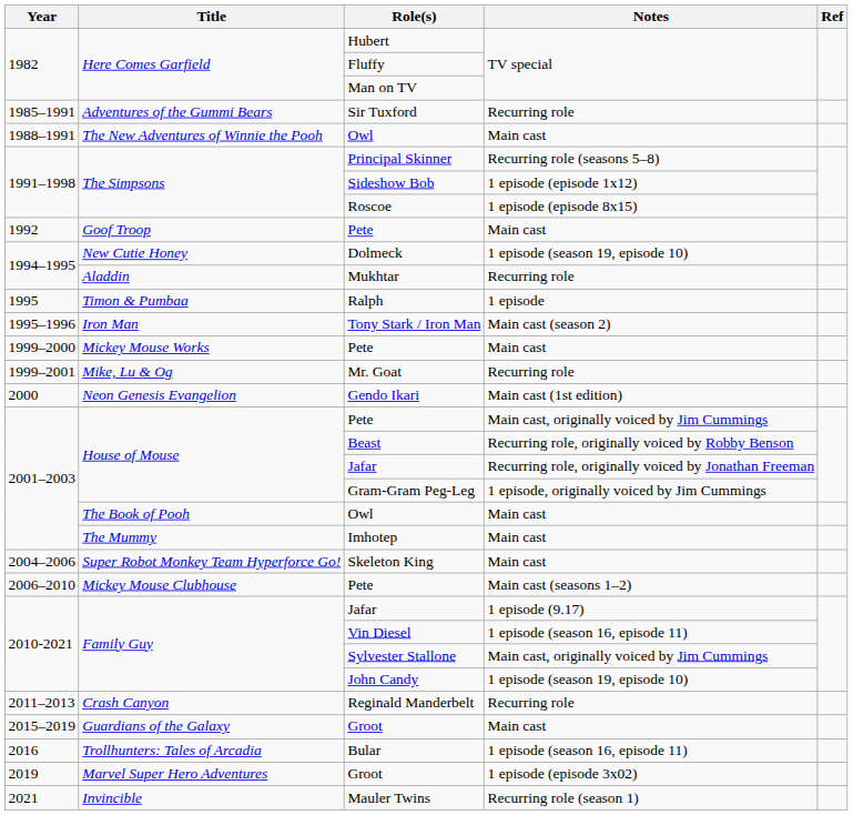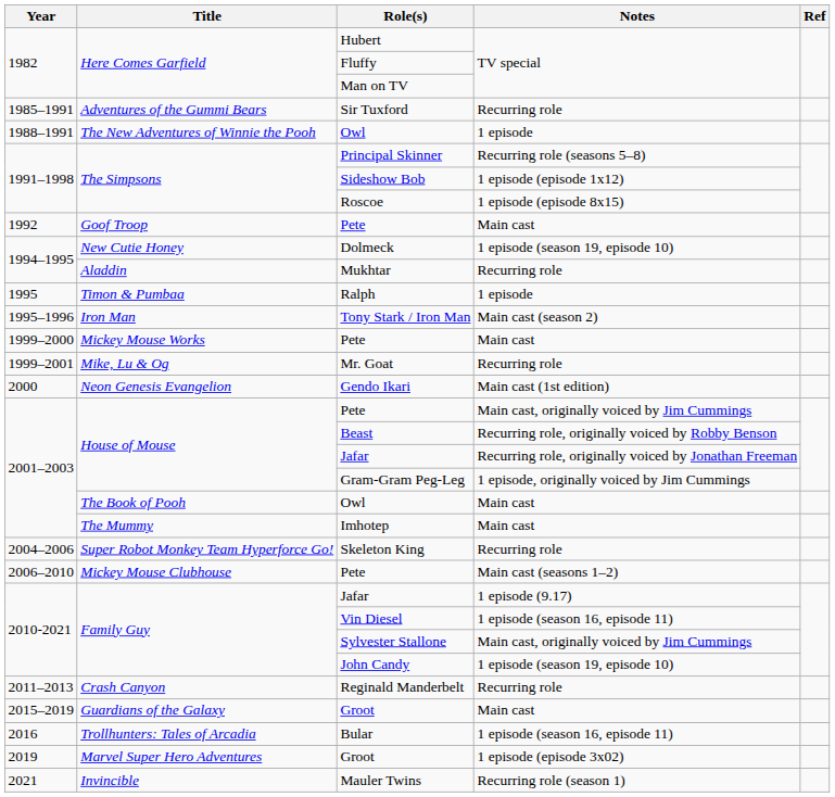 <table class="wikitable plainrowheaders sortable">
 <tr>
 <th scope="col">Year</th>
 <th scope="col">Title</th>
 <th scope="col">Role(s)</th>
 <th scope="col">Notes</th>
 <th scope="col" class="unsortable">Ref</th>
 </tr>
 <tr>
 <td rowspan=3>1982</td>
 <td rowspan=3><em><a href='#'>Here Comes Garfield</a></em></td>
 <td>Hubert</td>
 <td rowspan=3>TV special</td>
 <td rowspan=3></td>
 </tr>
 <tr>
 <td>Fluffy</td>
 </tr>
 <tr>
 <td>Man on TV</td>
 </tr>
 <tr>
 <td>1985–1991</td>
 <td><em><a href='#'>Adventures of the Gummi Bears</a></em></td>
 <td>Sir Tuxford</td>
 <td>Recurring role</td>
 <td></td>
 </tr>
 <tr>
 <td>1988–1991</td>
 <td><em><a href='#'>The New Adventures of Winnie the Pooh</a></em></td>
 <td><a href='#'>Owl</a></td>
-<td>Main cast</td>
+<td>1 episode</td>
 <td></td>
 </tr>
 <tr>
 <td rowspan=3>1991–1998</td>
 <td rowspan=3><em><a href='#'>The Simpsons</a></em></td>
 <td><a href='#'>Principal Skinner</a></td>
 <td>Recurring role (seasons 5–8)</td>
 <td rowspan=3></td>
 </tr>
 <tr>
 <td><a href='#'>Sideshow Bob</a></td>
 <td>1 episode (episode 1x12)</td>
 </tr>
 <tr>
 <td>Roscoe</td>
 <td>1 episode (episode 8x15)</td>
 </tr>
 <tr>
 <td>1992</td>
 <td><em><a href='#'>Goof Troop</a></em></td>
 <td><a href='#'>Pete</a></td>
 <td>Main cast</td>
 <td></td>
 </tr>
 <tr>
 <td rowspan=2>1994–1995</td>
 <td><em><a href='#'>New Cutie Honey</a></em></td>
 <td>Dolmeck</td>
 <td>1 episode (season 19, episode 10)</td>
 <td></td>
 </tr>
 <tr>
 <td><em><a href='#'>Aladdin</a></em></td>
 <td>Mukhtar</td>
 <td>Recurring role</td>
 <td></td>
 </tr>
 <tr>
 <td>1995</td>
 <td><em><a href='#'>Timon & Pumbaa</a></em></td>
 <td>Ralph</td>
 <td>1 episode</td>
 <td></td>
 </tr>
 <tr>
 <td>1995–1996</td>
 <td><em><a href='#'>Iron Man</a></em></td>
 <td><a href='#'>Tony Stark / Iron Man</a></td>
 <td>Main cast (season 2)</td>
 <td></td>
 </tr>
 <tr>
 <td>1999–2000</td>
 <td><em><a href='#'>Mickey Mouse Works</a></em></td>
 <td>Pete</td>
 <td>Main cast</td>
 <td></td>
 </tr>
 <tr>
 <td>1999–2001</td>
 <td><em><a href='#'>Mike, Lu & Og</a></em></td>
 <td>Mr. Goat</td>
 <td>Recurring role</td>
 <td></td>
 </tr>
 <tr>
 <td>2000</td>
 <td><em><a href='#'>Neon Genesis Evangelion</a></em></td>
 <td><a href='#'>Gendo Ikari</a></td>
 <td>Main cast (1st edition)</td>
 <td></td>
 </tr>
 <tr>
 <td rowspan=6>2001–2003</td>
 <td rowspan=4><em><a href='#'>House of Mouse</a></em></td>
 <td>Pete</td>
 <td>Main cast, originally voiced by <a href='#'>Jim Cummings</a></td>
 <td rowspan=4></td>
 </tr>
 <tr>
 <td><a href='#'>Beast</a></td>
 <td>Recurring role, originally voiced by <a href='#'>Robby Benson</a></td>
 </tr>
 <tr>
 <td><a href='#'>Jafar</a></td>
 <td>Recurring role, originally voiced by <a href='#'>Jonathan Freeman</a></td>
 </tr>
 <tr>
 <td>Gram-Gram Peg-Leg</td>
 <td>1 episode, originally voiced by Jim Cummings</td>
 </tr>
 <tr>
 <td><em><a href='#'>The Book of Pooh</a></em></td>
 <td>Owl</td>
 <td>Main cast</td>
 <td></td>
 </tr>
 <tr>
 <td><em><a href='#'>The Mummy</a></em></td>
 <td>Imhotep</td>
 <td>Main cast</td>
 <td></td>
 </tr>
 <tr>
 <td>2004–2006</td>
 <td><em><a href='#'>Super Robot Monkey Team Hyperforce Go!</a></em></td>
 <td>Skeleton King</td>
-<td>Main cast</td>
+<td>Recurring role</td>
 <td></td>
 </tr>
 <tr>
 <td>2006–2010</td>
 <td><em><a href='#'>Mickey Mouse Clubhouse</a></em></td>
 <td>Pete</td>
 <td>Main cast (seasons 1–2)</td>
 <td></td>
 </tr>
 <tr>
 <td rowspan=4>2010-2021</td>
 <td rowspan=4><em><a href='#'>Family Guy</a></em></td>
 <td>Jafar</td>
 <td>1 episode (9.17)</td>
 <td rowspan=4></td>
 </tr>
 <tr>
 <td><a href='#'>Vin Diesel</a></td>
 <td>1 episode (season 16, episode 11)</td>
 </tr>
 <tr>
 <td><a href='#'>Sylvester Stallone</a></td>
 <td>Main cast, originally voiced by <a href='#'>Jim Cummings</a></td>
 </tr>
 <tr>
 <td><a href='#'>John Candy</a></td>
 <td>1 episode (season 19, episode 10)</td>
 </tr>
 <tr>
 <td>2011–2013</td>
 <td><em><a href='#'>Crash Canyon</a></em></td>
 <td>Reginald Manderbelt</td>
 <td>Recurring role</td>
 <td></td>
 </tr>
 <tr>
 <td>2015–2019</td>
 <td><em><a href='#'>Guardians of the Galaxy</a></em></td>
 <td><a href='#'>Groot</a></td>
 <td>Main cast</td>
 <td></td>
 </tr>
 <tr>
 <td>2016</td>
 <td><em><a href='#'>Trollhunters: Tales of Arcadia</a></em></td>
 <td>Bular</td>
 <td>1 episode (season 16, episode 11)</td>
 <td></td>
 </tr>
 <tr>
 <td>2019</td>
 <td><em><a href='#'>Marvel Super Hero Adventures</a></em></td>
 <td>Groot</td>
 <td>1 episode (episode 3x02)</td>
 <td></td>
 </tr>
 <tr>
 <td>2021</td>
 <td><em><a href='#'>Invincible</a></em></td>
 <td>Mauler Twins</td>
 <td>Recurring role (season 1)</td>
 <td></td>
 </tr>
 </table>
